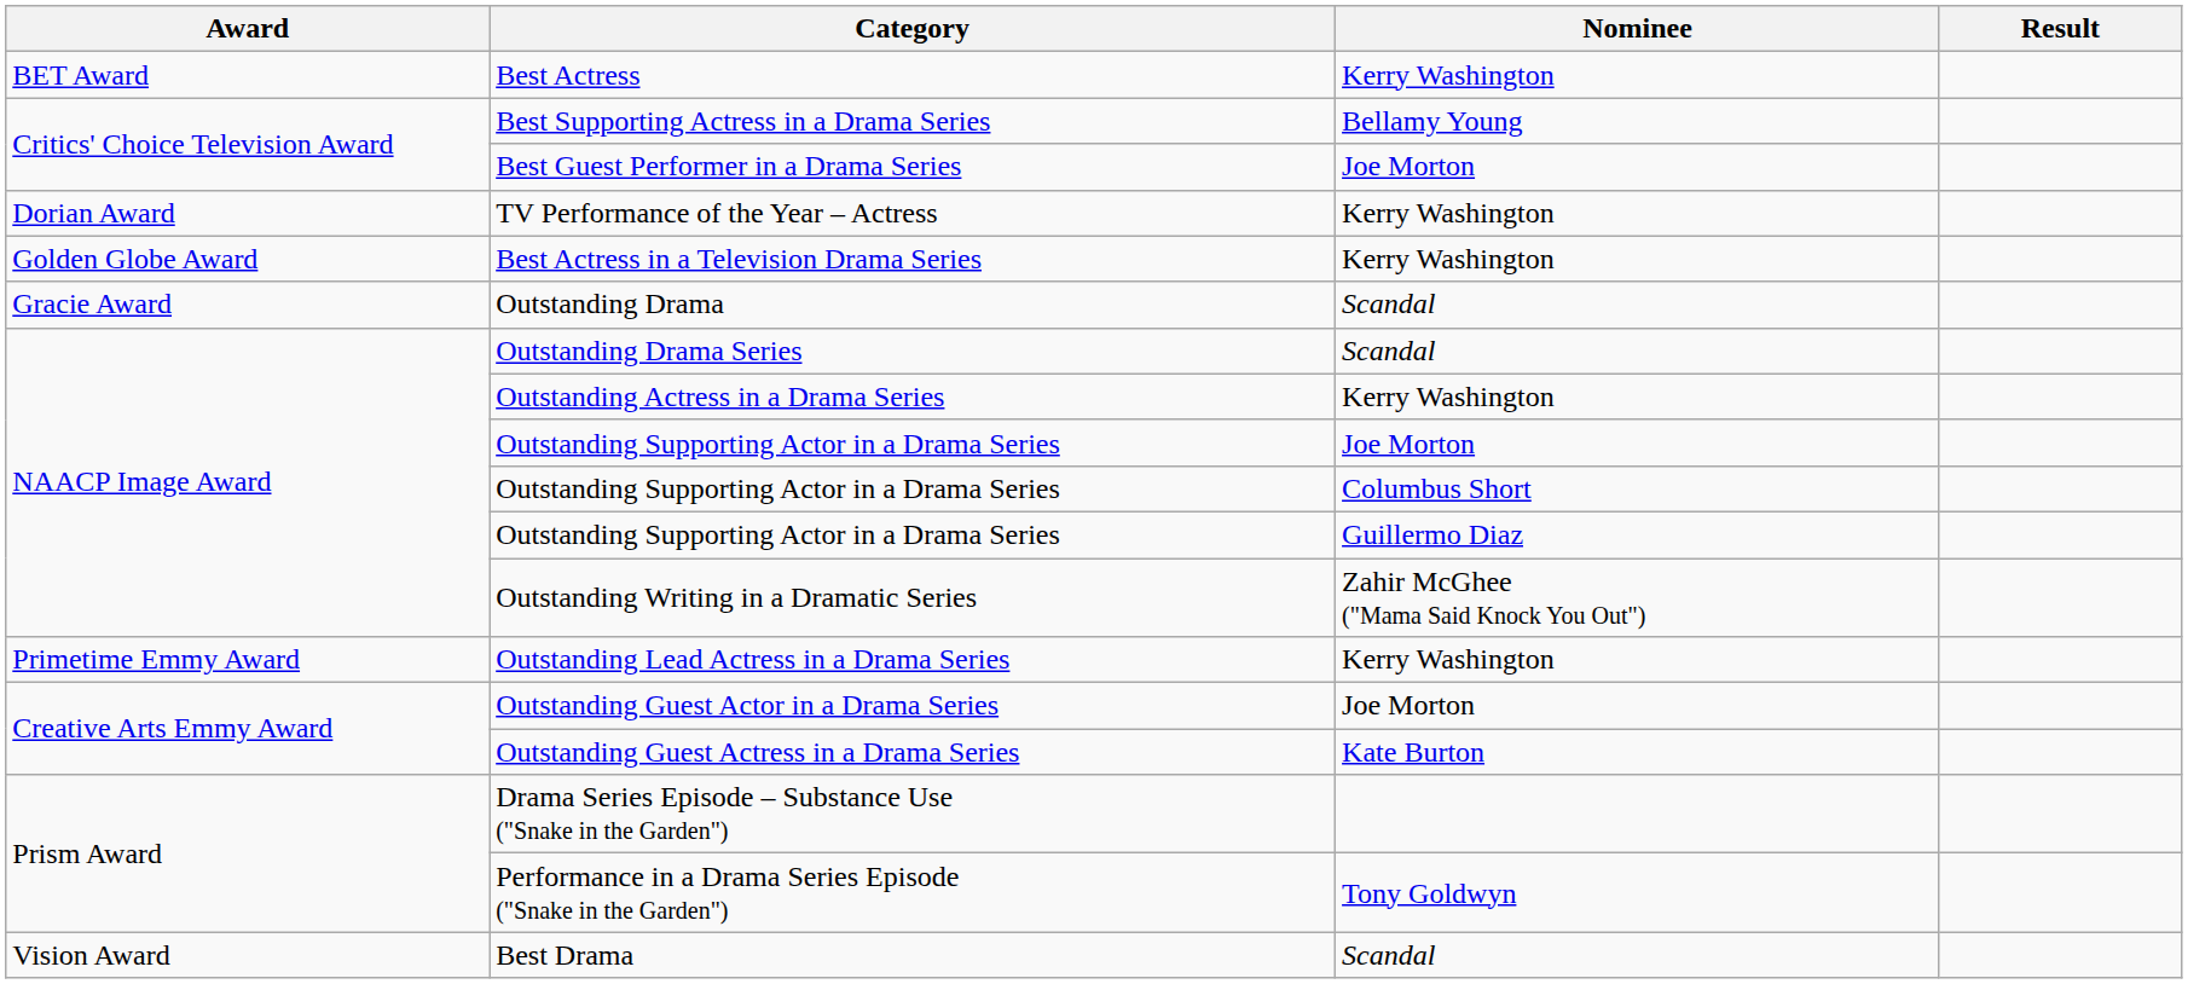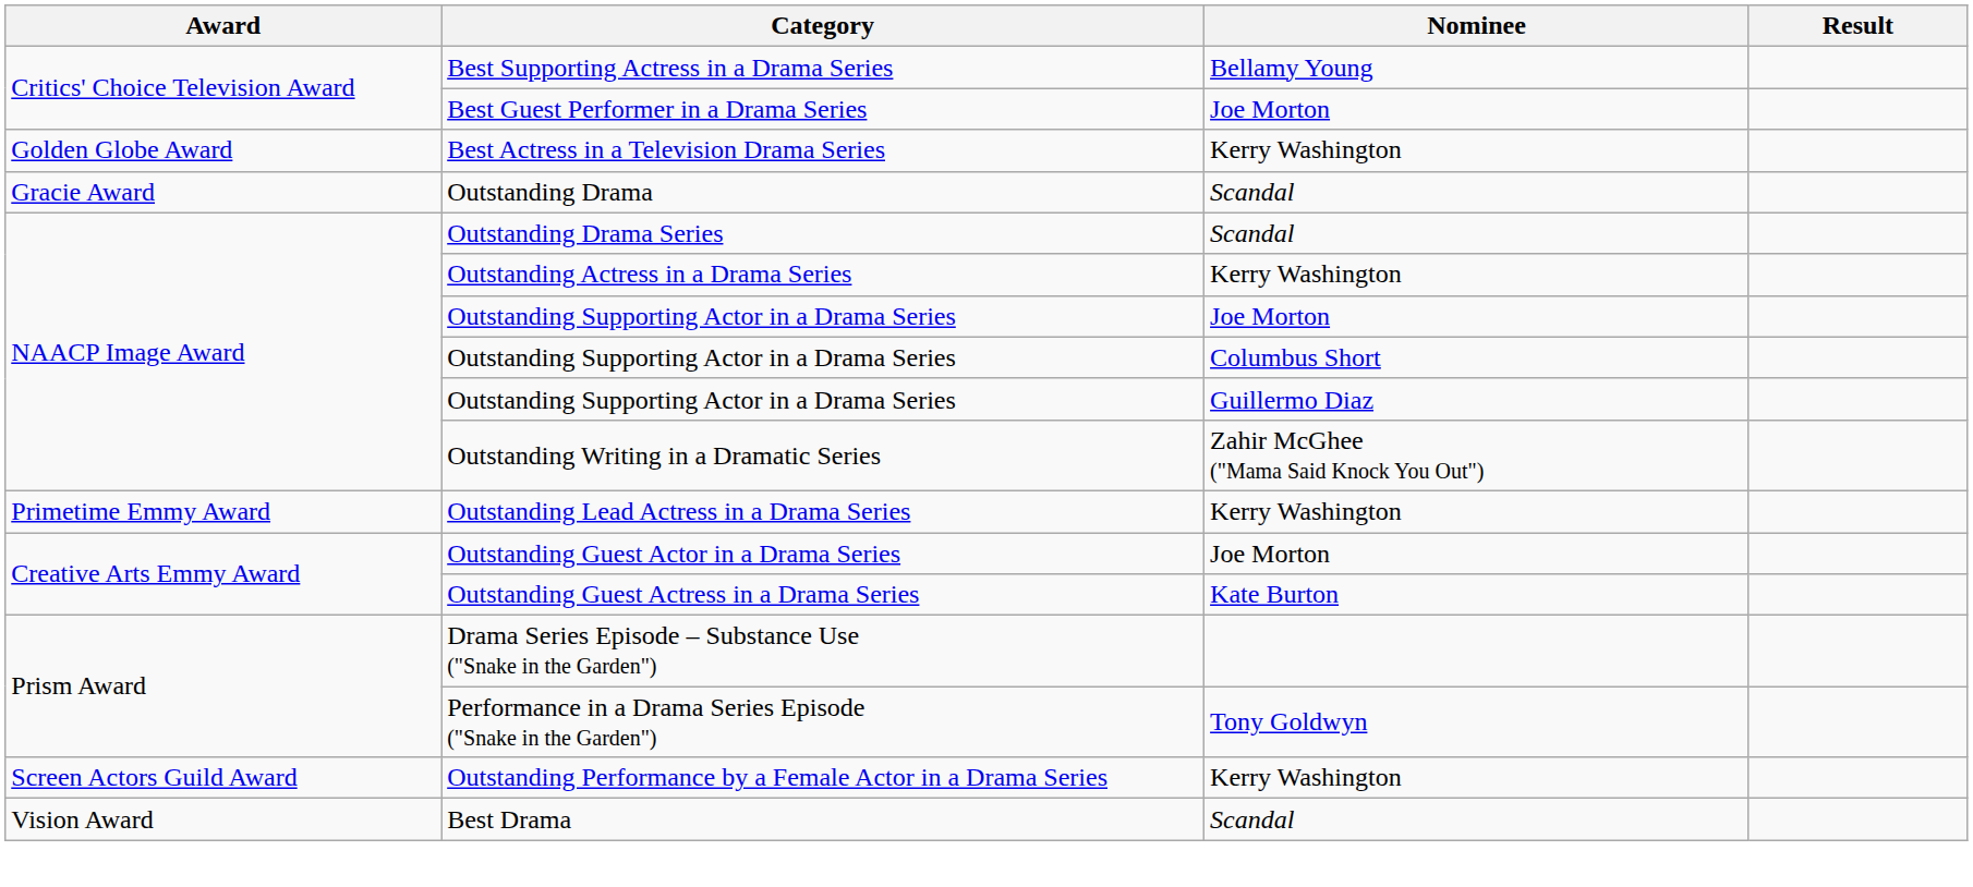 <table class="wikitable sortable" style="width:95%;">
 <tr>
 <th style="width:20%;">Award</th>
 <th style="width:35%;">Category</th>
 <th style="width:25%;">Nominee</th>
 <th style="width:10%;">Result</th>
-</tr>
-<tr>
-<td><a href='#'>BET Award</a></td>
-<td><a href='#'>Best Actress</a></td>
-<td><a href='#'>Kerry Washington</a></td>
-<td></td>
 </tr>
 <tr>
 <td rowspan="2"><a href='#'>Critics' Choice Television Award</a></td>
 <td><a href='#'>Best Supporting Actress in a Drama Series</a></td>
 <td><a href='#'>Bellamy Young</a></td>
 <td></td>
 </tr>
 <tr>
 <td><a href='#'>Best Guest Performer in a Drama Series</a></td>
 <td><a href='#'>Joe Morton</a></td>
-<td></td>
-</tr>
-<tr>
-<td><a href='#'>Dorian Award</a></td>
-<td>TV Performance of the Year – Actress</td>
-<td>Kerry Washington</td>
 <td></td>
 </tr>
 <tr>
 <td><a href='#'>Golden Globe Award</a></td>
 <td><a href='#'>Best Actress in a Television Drama Series</a></td>
 <td>Kerry Washington</td>
 <td></td>
 </tr>
 <tr>
 <td><a href='#'>Gracie Award</a></td>
 <td>Outstanding Drama</td>
 <td><em>Scandal</em></td>
 <td></td>
 </tr>
 <tr>
 <td rowspan="6"><a href='#'>NAACP Image Award</a></td>
 <td><a href='#'>Outstanding Drama Series</a></td>
 <td><em>Scandal</em></td>
 <td></td>
 </tr>
 <tr>
 <td><a href='#'>Outstanding Actress in a Drama Series</a></td>
 <td>Kerry Washington</td>
 <td></td>
 </tr>
 <tr>
 <td><a href='#'>Outstanding Supporting Actor in a Drama Series</a></td>
 <td><a href='#'>Joe Morton</a></td>
 <td></td>
 </tr>
 <tr>
 <td>Outstanding Supporting Actor in a Drama Series</td>
 <td><a href='#'>Columbus Short</a></td>
 <td></td>
 </tr>
 <tr>
 <td>Outstanding Supporting Actor in a Drama Series</td>
 <td><a href='#'>Guillermo Diaz</a></td>
 <td></td>
 </tr>
 <tr>
 <td>Outstanding Writing in a Dramatic Series</td>
 <td>Zahir McGhee<br><small>("Mama Said Knock You Out")</small></td>
 <td></td>
 </tr>
 <tr>
 <td><a href='#'>Primetime Emmy Award</a></td>
 <td><a href='#'>Outstanding Lead Actress in a Drama Series</a></td>
 <td>Kerry Washington</td>
 <td></td>
 </tr>
 <tr>
 <td rowspan="2"><a href='#'>Creative Arts Emmy Award</a></td>
 <td><a href='#'>Outstanding Guest Actor in a Drama Series</a></td>
 <td>Joe Morton</td>
 <td></td>
 </tr>
 <tr>
 <td><a href='#'>Outstanding Guest Actress in a Drama Series</a></td>
 <td><a href='#'>Kate Burton</a></td>
 <td></td>
 </tr>
 <tr>
 <td rowspan="2">Prism Award</td>
 <td>Drama Series Episode – Substance Use<br><small>("Snake in the Garden")</small></td>
 <td></td>
 <td></td>
 </tr>
 <tr>
 <td>Performance in a Drama Series Episode<br><small>("Snake in the Garden")</small></td>
 <td><a href='#'>Tony Goldwyn</a></td>
 <td></td>
 </tr>
 <tr>
+<td><a href='#'>Screen Actors Guild Award</a></td>
+<td><a href='#'>Outstanding Performance by a Female Actor in a Drama Series</a></td>
+<td>Kerry Washington</td>
+<td></td>
+</tr>
+<tr>
 <td>Vision Award</td>
 <td>Best Drama</td>
 <td><em>Scandal</em></td>
 <td></td>
 </tr>
 </table>
